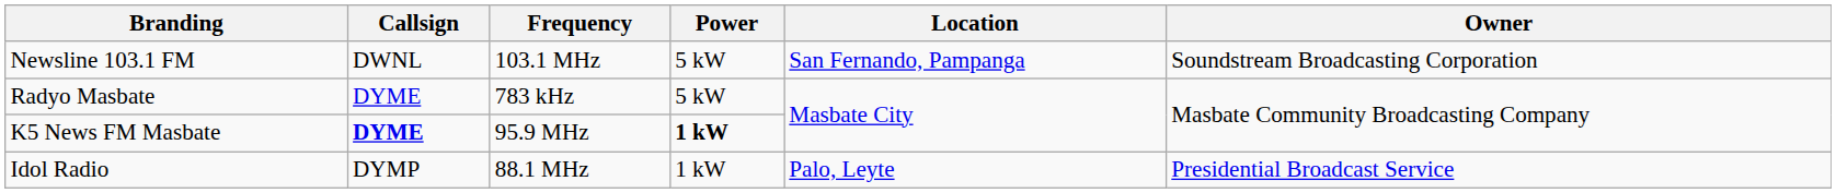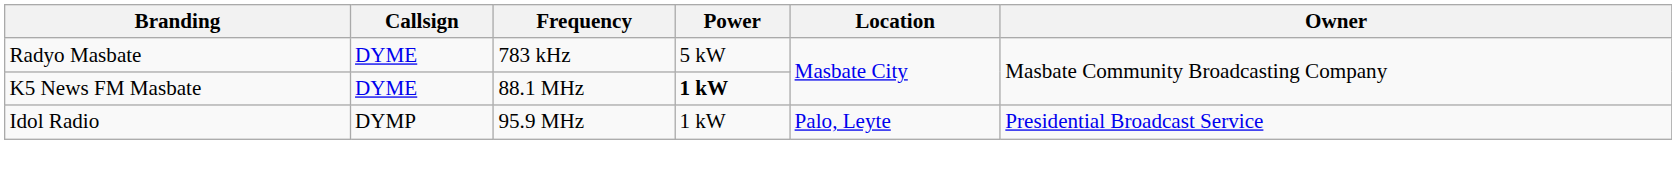 <table class="wikitable sortable" style="width:100%" style="text-align:center;">
 <tr>
 <th>Branding</th>
 <th>Callsign</th>
 <th>Frequency</th>
 <th>Power</th>
 <th>Location</th>
 <th>Owner</th>
-</tr>
-<tr>
-<td>Newsline 103.1 FM</td>
-<td>DWNL</td>
-<td>103.1 MHz</td>
-<td>5 kW</td>
-<td><a href='#'>San Fernando, Pampanga</a></td>
-<td>Soundstream Broadcasting Corporation</td>
 </tr>
 <tr>
 <td>Radyo Masbate</td>
 <td><a href='#'>DYME</a></td>
 <td>783 kHz</td>
 <td>5 kW</td>
 <td rowspan=2><a href='#'>Masbate City</a></td>
 <td rowspan=2>Masbate Community Broadcasting Company</td>
 </tr>
 <tr>
 <td>K5 News FM Masbate</td>
-<td><strong><a href='#'>DYME</a></strong></td>
-<td>95.9 MHz</td>
+<td><a href='#'>DYME</a></td>
+<td>88.1 MHz</td>
 <td><strong>1 kW</strong></td>
 </tr>
 <tr>
 <td>Idol Radio</td>
 <td>DYMP</td>
-<td>88.1 MHz</td>
+<td>95.9 MHz</td>
 <td>1 kW</td>
 <td><a href='#'>Palo, Leyte</a></td>
 <td><a href='#'>Presidential Broadcast Service</a></td>
 </tr>
 </table>
